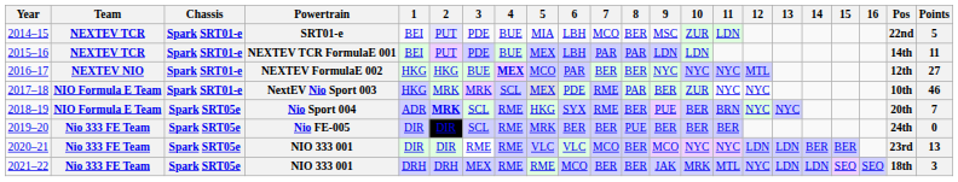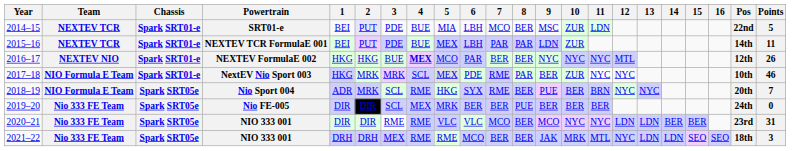 <table class="wikitable" style="text-align:center; font-size:85%">
 <tr>
 <th>Year</th>
 <th>Team</th>
 <th>Chassis</th>
 <th>Powertrain</th>
 <th>1</th>
 <th>2</th>
 <th>3</th>
 <th>4</th>
 <th>5</th>
 <th>6</th>
 <th>7</th>
 <th>8</th>
 <th>9</th>
 <th>10</th>
 <th>11</th>
 <th>12</th>
 <th>13</th>
 <th>14</th>
 <th>15</th>
 <th>16</th>
 <th>Pos</th>
 <th>Points</th>
 </tr>
 <tr>
 <td nowrap><a href='#'>2014–15</a></td>
 <th nowrap><a href='#'>NEXTEV TCR</a></th>
 <th nowrap><a href='#'>Spark</a> <a href='#'>SRT01-e</a></th>
 <th nowrap>SRT01-e</th>
 <td><a href='#'>BEI</a></td>
 <td style="background: lavender;"><a href='#'>PUT</a></td>
 <td><a href='#'>PDE</a></td>
 <td><a href='#'>BUE</a></td>
 <td><a href='#'>MIA</a></td>
 <td><a href='#'>LBH</a></td>
 <td><a href='#'>MCO</a></td>
 <td><a href='#'>BER</a></td>
 <td><a href='#'>MSC</a></td>
 <td style="background:#DFFFDF;"><a href='#'>ZUR</a><br></td>
 <td style="background:#DFFFDF;"><a href='#'>LDN</a><br></td>
 <td></td>
 <td></td>
 <td></td>
 <td></td>
 <td></td>
 <th>22nd</th>
 <th>5</th>
 </tr>
 <tr>
 <td nowrap><a href='#'>2015–16</a></td>
 <th nowrap><a href='#'>NEXTEV TCR</a></th>
 <th nowrap><a href='#'>Spark</a> <a href='#'>SRT01-e</a></th>
 <th nowrap>NEXTEV TCR FormulaE 001</th>
 <td style="background:#DFFFDF;"><a href='#'>BEI</a><br></td>
 <td style="background:#EFCFFF;"><a href='#'>PUT</a><br></td>
 <td style="background:#CFCFFF;"><a href='#'>PDE</a><br></td>
 <td style="background:#DFFFDF;"><a href='#'>BUE</a><br></td>
 <td style="background:#CFCFFF;"><a href='#'>MEX</a><br></td>
 <td style="background:#CFCFFF;"><a href='#'>LBH</a><br></td>
 <td style="background:#CFCFFF;"><a href='#'>PAR</a><br></td>
 <td style="background:#CFCFFF;"><a href='#'>PAR</a><br></td>
 <td style="background:#CFCFFF;"><a href='#'>LDN</a><br></td>
-<td style="background:#DFFFDF;"><a href='#'>LDN</a><br></td>
+<td style="background:#DFFFDF;"><a href='#'>ZUR</a><br></td>
 <td></td>
 <td></td>
 <td></td>
 <td></td>
 <td></td>
 <td></td>
 <th>14th</th>
 <th>11</th>
 </tr>
 <tr>
 <td nowrap><a href='#'>2016–17</a></td>
 <th nowrap><a href='#'>NEXTEV NIO</a></th>
 <th nowrap><a href='#'>Spark</a> <a href='#'>SRT01-e</a></th>
 <th nowrap>NEXTEV FormulaE 002</th>
 <td style="background:#DFFFDF;"><a href='#'>HKG</a><br></td>
 <td style="background:#DFFFDF;"><a href='#'>HKG</a><br></td>
 <td style="background:#DFFFDF;"><a href='#'>BUE</a><br></td>
 <td style="background:#EFCFFF;"><strong><a href='#'>MEX</a></strong><br></td>
 <td style="background:#CFCFFF;"><a href='#'>MCO</a><br></td>
 <td style="background:#CFCFFF;"><a href='#'>PAR</a><br></td>
 <td style="background:#DFFFDF;"><a href='#'>BER</a><br></td>
 <td style="background:#DFFFDF;"><a href='#'>BER</a><br></td>
 <td style="background:#DFFFDF;"><a href='#'>NYC</a><br></td>
 <td style="background:#CFCFFF;"><a href='#'>NYC</a><br></td>
 <td style="background:#CFCFFF;"><a href='#'>NYC</a><br></td>
 <td style="background:#CFCFFF;"><a href='#'>MTL</a><br></td>
 <td></td>
 <td></td>
 <td></td>
 <td></td>
 <th>12th</th>
-<th>27</th>
+<th>26</th>
 </tr>
 <tr>
 <td nowrap><a href='#'>2017–18</a></td>
 <th nowrap><a href='#'>NIO Formula E Team</a></th>
 <th nowrap><a href='#'>Spark</a> <a href='#'>SRT01-e</a></th>
 <th nowrap>NextEV <a href='#'>Nio</a> Sport 003</th>
 <td style="background:#CFCFFF;"><a href='#'>HKG</a><br></td>
 <td style="background:#DFFFDF;"><a href='#'>MRK</a><br></td>
 <td style="background:#EFCFFF;"><a href='#'>MRK</a><br></td>
 <td style="background:#CFCFFF;"><a href='#'>SCL</a><br></td>
 <td style="background:#DFDFDF;"><a href='#'>MEX</a><br></td>
 <td style="background:#DFFFDF;"><a href='#'>PDE</a><br></td>
 <td style="background:#CFCFFF;"><a href='#'>RME</a><br></td>
 <td style="background:#DFFFDF;"><a href='#'>PAR</a><br></td>
 <td style="background:#DFFFDF;"><a href='#'>BER</a><br></td>
 <td style="background:#DFFFDF;"><a href='#'>ZUR</a><br></td>
 <td style="background:#FFFFFF;"><a href='#'>NYC</a><br></td>
 <td><a href='#'>NYC</a></td>
 <td></td>
 <td></td>
 <td></td>
 <td></td>
 <th>10th</th>
 <th>46</th>
 </tr>
 <tr>
 <td nowrap><a href='#'>2018–19</a></td>
 <th nowrap><a href='#'>NIO Formula E Team</a></th>
 <th nowrap><a href='#'>Spark</a> <a href='#'>SRT05e</a></th>
 <th nowrap><a href='#'>Nio</a> Sport 004</th>
 <td style="background:#CFCFFF;"><a href='#'>ADR</a><br></td>
-<td style="background:#CFCFFF;"><strong><a href='#'>MRK</a><br></strong></td>
+<td style="background:#CFCFFF;"><a href='#'>MRK</a><br></td>
 <td style="background:#DFFFDF;"><a href='#'>SCL</a><br></td>
 <td style="background:#CFCFFF;"><a href='#'>RME</a><br></td>
 <td style="background:#DFFFDF;"><a href='#'>HKG</a><br></td>
 <td style="background:#CFCFFF;"><a href='#'>SYX</a><br></td>
 <td style="background:#CFCFFF;"><a href='#'>RME</a><br></td>
 <td style="background:#CFCFFF;"><a href='#'>BER</a><br></td>
 <td style="background:#EFCFFF;"><a href='#'>PUE</a><br></td>
 <td style="background:#CFCFFF;"><a href='#'>BER</a><br></td>
 <td style="background:#CFCFFF;"><a href='#'>BRN</a><br></td>
 <td style="background:#DFFFDF;"><a href='#'>NYC</a><br></td>
 <td style="background:#CFCFFF;"><a href='#'>NYC</a><br></td>
 <td></td>
 <td></td>
 <td></td>
 <th>20th</th>
 <th>7</th>
 </tr>
 <tr>
 <td nowrap><a href='#'>2019–20</a></td>
 <th nowrap><a href='#'>Nio 333 FE Team</a></th>
 <th nowrap><a href='#'>Spark</a> <a href='#'>SRT05e</a></th>
 <th nowrap><a href='#'>Nio</a> FE-005</th>
 <td style="background:#CFCFFF;"><a href='#'>DIR</a><br></td>
 <td style="background:#000000; color:white"><a href='#'><span>DIR</span></a><br></td>
 <td style="background:#CFCFFF;"><a href='#'>SCL</a><br></td>
-<td style="background:#CFCFFF;"><a href='#'>RME</a><br></td>
+<td style="background:#CFCFFF;"><a href='#'>MEX</a><br></td>
 <td style="background:#CFCFFF;"><a href='#'>MRK</a><br></td>
 <td style="background:#CFCFFF;"><a href='#'>BER</a><br></td>
 <td style="background:#CFCFFF;"><a href='#'>BER</a><br></td>
 <td style="background:#CFCFFF;"><a href='#'>PUE</a><br></td>
 <td style="background:#CFCFFF;"><a href='#'>BER</a><br></td>
 <td style="background:#CFCFFF;"><a href='#'>BER</a><br></td>
 <td style="background:#CFCFFF;"><a href='#'>BER</a><br></td>
 <td></td>
 <td></td>
 <td></td>
 <td></td>
 <td></td>
 <th>24th</th>
 <th>0</th>
 </tr>
 <tr>
 <td nowrap><a href='#'>2020–21</a></td>
 <th nowrap><a href='#'>Nio 333 FE Team</a></th>
 <th nowrap><a href='#'>Spark</a> <a href='#'>SRT05e</a></th>
 <th nowrap>NIO 333 001</th>
 <td style="background:#DFFFDF;"><a href='#'>DIR</a><br></td>
 <td style="background:#DFFFDF;"><a href='#'>DIR</a><br></td>
 <td style="background:#FFFFFF;"><a href='#'>RME</a><br></td>
 <td style="background:#CFCFFF;"><a href='#'>RME</a><br></td>
 <td style="background:#CFCFFF;"><a href='#'>VLC</a><br></td>
 <td style="background:#DFFFDF;"><a href='#'>VLC</a><br></td>
 <td style="background:#CFCFFF;"><a href='#'>MCO</a><br></td>
 <td style="background:#CFCFFF;"><a href='#'>BER</a><br></td>
 <td style="background:#EFCFFF;"><a href='#'>MCO</a><br></td>
 <td style="background:#EFCFFF;"><a href='#'>NYC</a><br></td>
 <td style="background:#EFCFFF;"><a href='#'>NYC</a><br></td>
 <td style="background:#CFCFFF;"><a href='#'>LDN</a><br></td>
 <td style="background:#CFCFFF;"><a href='#'>LDN</a><br></td>
 <td style="background:#CFCFFF;"><a href='#'>BER</a><br></td>
 <td style="background:#CFCFFF;"><a href='#'>BER</a><br></td>
 <td></td>
 <th>23rd</th>
-<th>13</th>
+<th>31</th>
 </tr>
 <tr>
 <td nowrap><a href='#'>2021–22</a></td>
 <th nowrap><a href='#'>Nio 333 FE Team</a></th>
 <th nowrap><a href='#'>Spark</a> <a href='#'>SRT05e</a></th>
 <th nowrap>NIO 333 001</th>
 <td style="background:#CFCFFF;"><a href='#'>DRH</a><br></td>
 <td style="background:#CFCFFF;"><a href='#'>DRH</a><br></td>
 <td style="background:#CFCFFF;"><a href='#'>MEX</a><br></td>
 <td style="background:#CFCFFF;"><a href='#'>RME</a><br></td>
 <td style="background:#DFFFDF;"><a href='#'>RME</a><br></td>
 <td style="background:#CFCFFF;"><a href='#'>MCO</a><br></td>
 <td style="background:#CFCFFF;"><a href='#'>BER</a><br></td>
 <td style="background:#CFCFFF;"><a href='#'>BER</a><br></td>
 <td style="background:#CFCFFF;"><a href='#'>JAK</a><br></td>
 <td style="background:#CFCFFF;"><a href='#'>MRK</a><br></td>
 <td style="background:#CFCFFF;"><a href='#'>MTL</a><br></td>
 <td style="background:#CFCFFF;"><a href='#'>NYC</a><br></td>
 <td style="background:#CFCFFF;"><a href='#'>LDN</a><br></td>
 <td style="background:#CFCFFF;"><a href='#'>LDN</a><br></td>
 <td style="background:#EFCFFF;"><a href='#'>SEO</a><br></td>
 <td style="background:#CFCFFF;"><a href='#'>SEO</a><br></td>
 <th>18th</th>
 <th>3</th>
 </tr>
 </table>
